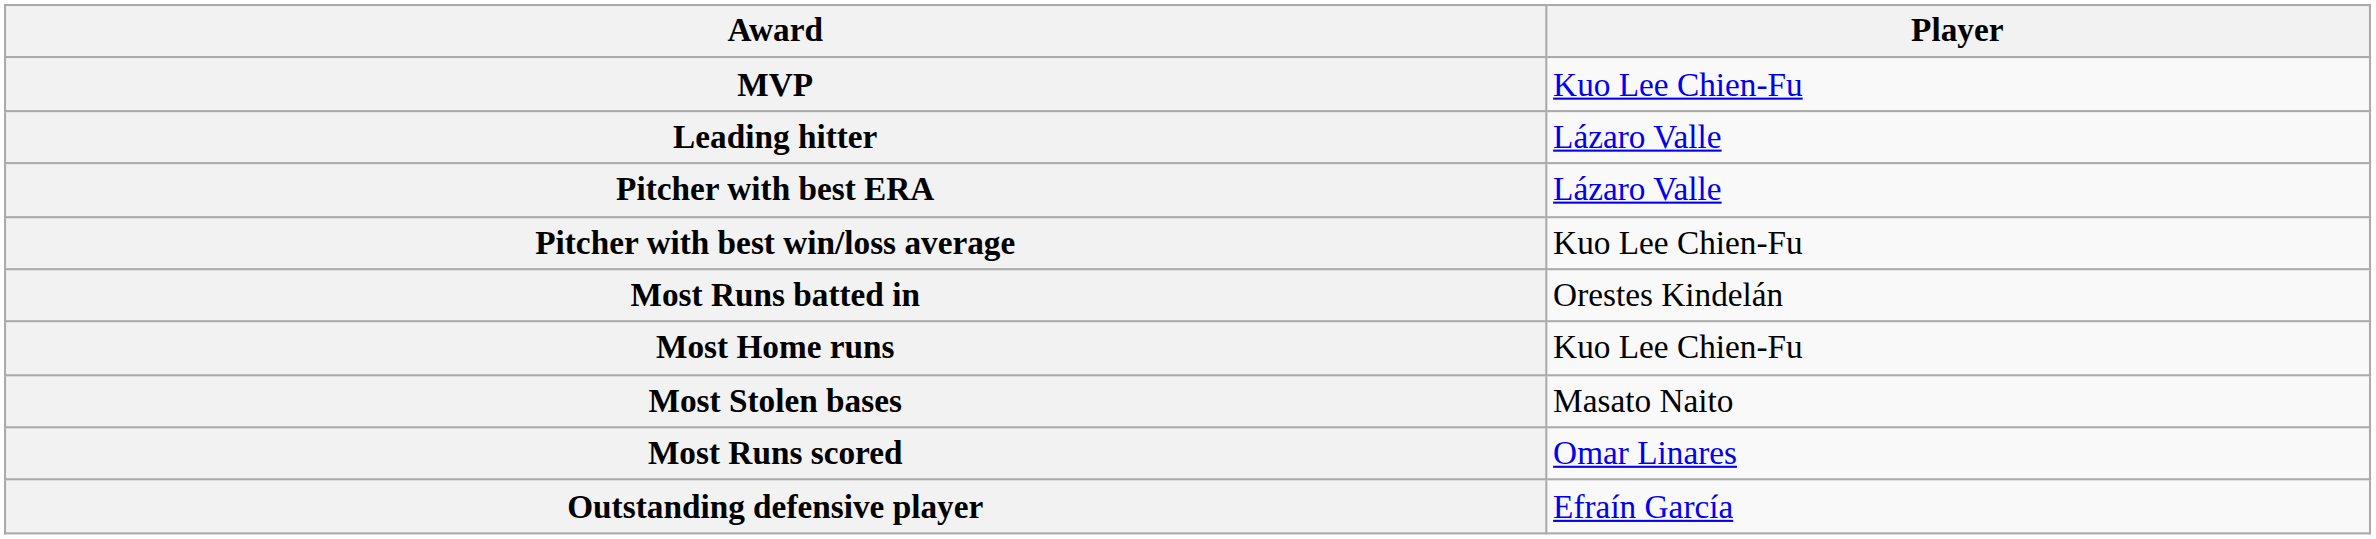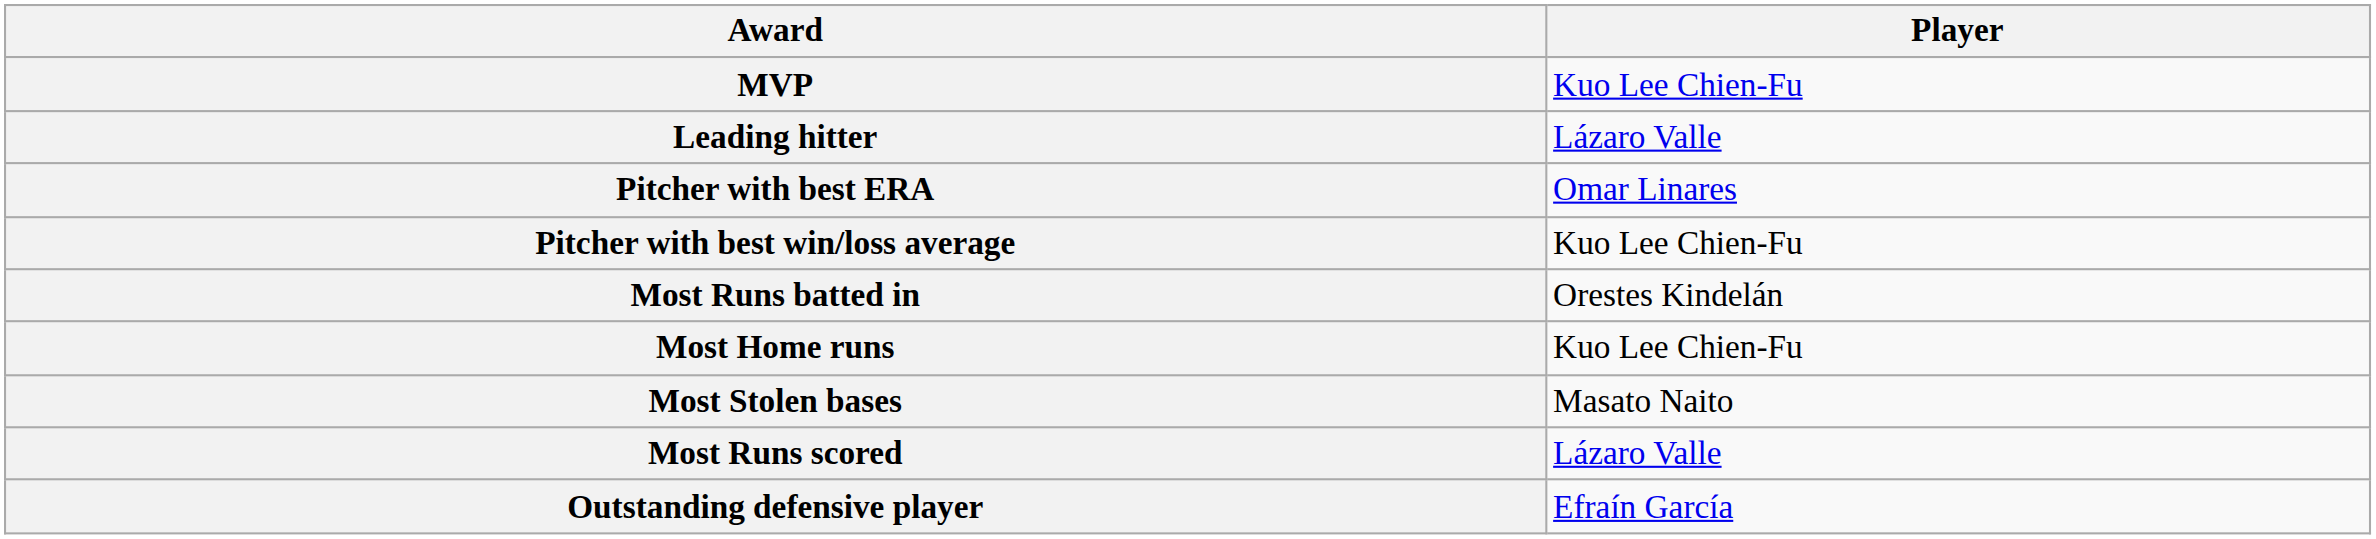 <table class="wikitable" style="border-collapse:collapse; width:90%">
 <tr>
 <th>Award</th>
 <th>Player</th>
 </tr>
 <tr>
 <th>MVP</th>
 <td> <a href='#'>Kuo Lee Chien-Fu</a></td>
 </tr>
 <tr>
 <th>Leading hitter</th>
 <td> <a href='#'>Lázaro Valle</a></td>
 </tr>
 <tr>
 <th>Pitcher with best ERA</th>
-<td> <a href='#'>Lázaro Valle</a></td>
+<td> <a href='#'>Omar Linares</a></td>
 </tr>
 <tr>
 <th>Pitcher with best win/loss average</th>
 <td> Kuo Lee Chien-Fu</td>
 </tr>
 <tr>
 <th>Most Runs batted in</th>
 <td> Orestes Kindelán</td>
 </tr>
 <tr>
 <th>Most Home runs</th>
 <td> Kuo Lee Chien-Fu</td>
 </tr>
 <tr>
 <th>Most Stolen bases</th>
 <td> Masato Naito</td>
 </tr>
 <tr>
 <th>Most Runs scored</th>
-<td> <a href='#'>Omar Linares</a></td>
+<td> <a href='#'>Lázaro Valle</a></td>
 </tr>
 <tr>
 <th>Outstanding defensive player</th>
 <td> <a href='#'>Efraín García</a></td>
 </tr>
 </table>
